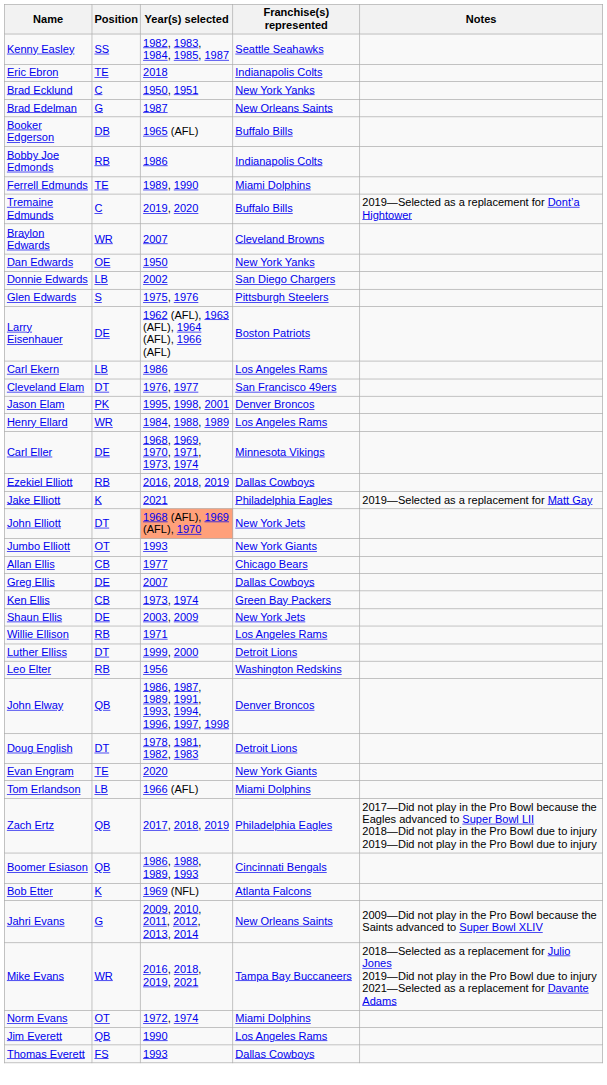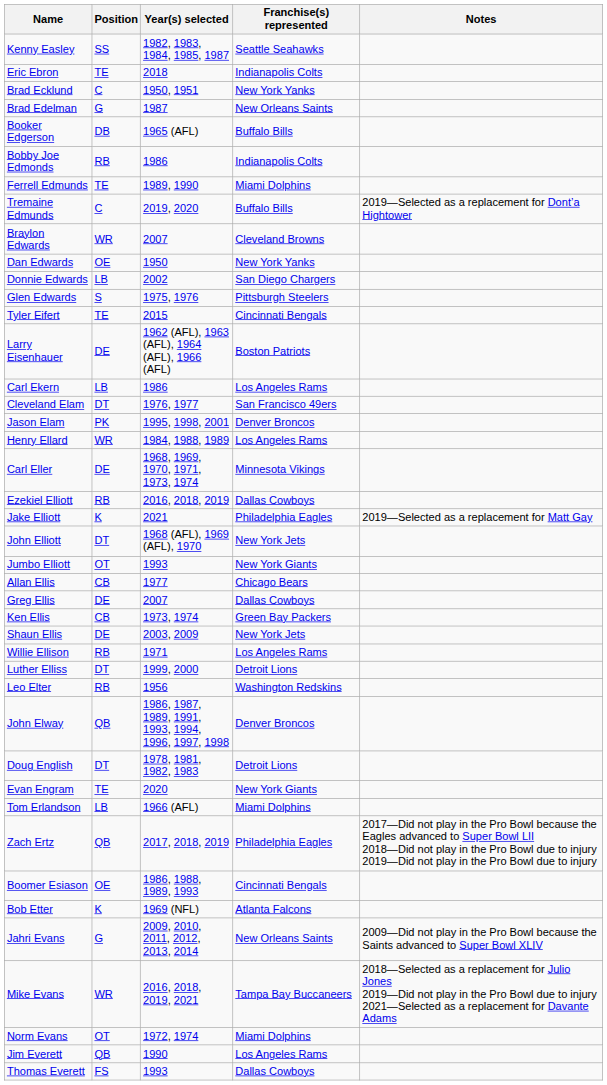 <table class="wikitable">
 <tr>
 <th bgcolor="#DDDDFF" width="15%">Name</th>
 <th bgcolor="#DDDDFF" width="4%">Position</th>
 <th bgcolor="#DDDDFF" width="16%">Year(s) selected</th>
 <th bgcolor="#DDDDFF" width="22%">Franchise(s) represented</th>
 <th bgcolor="#DDDDFF" width="43%">Notes</th>
 </tr>
 <tr>
 <td><a href='#'>Kenny Easley</a></td>
 <td><a href='#'>SS</a></td>
 <td><a href='#'>1982</a>, <a href='#'>1983</a>, <a href='#'>1984</a>, <a href='#'>1985</a>, <a href='#'>1987</a></td>
 <td><a href='#'>Seattle Seahawks</a></td>
 <td></td>
 </tr>
 <tr>
 <td><a href='#'>Eric Ebron</a></td>
 <td><a href='#'>TE</a></td>
 <td><a href='#'>2018</a></td>
 <td><a href='#'>Indianapolis Colts</a></td>
 <td></td>
 </tr>
 <tr>
 <td><a href='#'>Brad Ecklund</a></td>
 <td><a href='#'>C</a></td>
 <td><a href='#'>1950</a>, <a href='#'>1951</a></td>
 <td><a href='#'>New York Yanks</a></td>
 <td></td>
 </tr>
 <tr>
 <td><a href='#'>Brad Edelman</a></td>
 <td><a href='#'>G</a></td>
 <td><a href='#'>1987</a></td>
 <td><a href='#'>New Orleans Saints</a></td>
 <td></td>
 </tr>
 <tr>
 <td><a href='#'>Booker Edgerson</a></td>
 <td><a href='#'>DB</a></td>
 <td><a href='#'>1965</a> (AFL)</td>
 <td><a href='#'>Buffalo Bills</a></td>
 <td></td>
 </tr>
 <tr>
 <td><a href='#'>Bobby Joe Edmonds</a></td>
 <td><a href='#'>RB</a></td>
 <td><a href='#'>1986</a></td>
 <td><a href='#'>Indianapolis Colts</a></td>
 <td></td>
 </tr>
 <tr>
 <td><a href='#'>Ferrell Edmunds</a></td>
 <td><a href='#'>TE</a></td>
 <td><a href='#'>1989</a>, <a href='#'>1990</a></td>
 <td><a href='#'>Miami Dolphins</a></td>
 <td></td>
 </tr>
 <tr>
 <td><a href='#'>Tremaine Edmunds</a></td>
 <td><a href='#'>C</a></td>
 <td><a href='#'>2019</a>, <a href='#'>2020</a></td>
 <td><a href='#'>Buffalo Bills</a></td>
 <td>2019—Selected as a replacement for <a href='#'>Dont’a Hightower</a></td>
 </tr>
 <tr>
 <td><a href='#'>Braylon Edwards</a></td>
 <td><a href='#'>WR</a></td>
 <td><a href='#'>2007</a></td>
 <td><a href='#'>Cleveland Browns</a></td>
 <td></td>
 </tr>
 <tr>
 <td><a href='#'>Dan Edwards</a></td>
 <td><a href='#'>OE</a></td>
 <td><a href='#'>1950</a></td>
 <td><a href='#'>New York Yanks</a></td>
 <td></td>
 </tr>
 <tr>
 <td><a href='#'>Donnie Edwards</a></td>
 <td><a href='#'>LB</a></td>
 <td><a href='#'>2002</a></td>
 <td><a href='#'>San Diego Chargers</a></td>
 <td></td>
 </tr>
 <tr>
 <td><a href='#'>Glen Edwards</a></td>
 <td><a href='#'>S</a></td>
 <td><a href='#'>1975</a>, <a href='#'>1976</a></td>
 <td><a href='#'>Pittsburgh Steelers</a></td>
 <td></td>
 </tr>
 <tr>
+<td><a href='#'>Tyler Eifert</a></td>
+<td><a href='#'>TE</a></td>
+<td><a href='#'>2015</a></td>
+<td><a href='#'>Cincinnati Bengals</a></td>
+<td></td>
+</tr>
+<tr>
 <td><a href='#'>Larry Eisenhauer</a></td>
 <td><a href='#'>DE</a></td>
 <td><a href='#'>1962</a> (AFL), <a href='#'>1963</a> (AFL), <a href='#'>1964</a> (AFL), <a href='#'>1966</a> (AFL)</td>
 <td><a href='#'>Boston Patriots</a></td>
 <td></td>
 </tr>
 <tr>
 <td><a href='#'>Carl Ekern</a></td>
 <td><a href='#'>LB</a></td>
 <td><a href='#'>1986</a></td>
 <td><a href='#'>Los Angeles Rams</a></td>
 <td></td>
 </tr>
 <tr>
 <td><a href='#'>Cleveland Elam</a></td>
 <td><a href='#'>DT</a></td>
 <td><a href='#'>1976</a>, <a href='#'>1977</a></td>
 <td><a href='#'>San Francisco 49ers</a></td>
 <td></td>
 </tr>
 <tr>
 <td><a href='#'>Jason Elam</a></td>
 <td><a href='#'>PK</a></td>
 <td><a href='#'>1995</a>, <a href='#'>1998</a>, <a href='#'>2001</a></td>
 <td><a href='#'>Denver Broncos</a></td>
 <td></td>
 </tr>
 <tr>
 <td><a href='#'>Henry Ellard</a></td>
 <td><a href='#'>WR</a></td>
 <td><a href='#'>1984</a>, <a href='#'>1988</a>, <a href='#'>1989</a></td>
 <td><a href='#'>Los Angeles Rams</a></td>
 <td></td>
 </tr>
 <tr>
 <td><a href='#'>Carl Eller</a></td>
 <td><a href='#'>DE</a></td>
 <td><a href='#'>1968</a>, <a href='#'>1969</a>, <a href='#'>1970</a>, <a href='#'>1971</a>, <a href='#'>1973</a>, <a href='#'>1974</a></td>
 <td><a href='#'>Minnesota Vikings</a></td>
 <td></td>
 </tr>
 <tr>
 <td><a href='#'>Ezekiel Elliott</a></td>
 <td><a href='#'>RB</a></td>
 <td><a href='#'>2016</a>, <a href='#'>2018</a>, <a href='#'>2019</a></td>
 <td><a href='#'>Dallas Cowboys</a></td>
 <td></td>
 </tr>
 <tr>
 <td><a href='#'>Jake Elliott</a></td>
 <td><a href='#'>K</a></td>
 <td><a href='#'>2021</a></td>
 <td><a href='#'>Philadelphia Eagles</a></td>
 <td>2019—Selected as a replacement for <a href='#'>Matt Gay</a></td>
 </tr>
 <tr>
 <td><a href='#'>John Elliott</a></td>
 <td><a href='#'>DT</a></td>
-<td style="background: lightsalmon;"><a href='#'>1968</a> (AFL), <a href='#'>1969</a> (AFL), <a href='#'>1970</a></td>
+<td><a href='#'>1968</a> (AFL), <a href='#'>1969</a> (AFL), <a href='#'>1970</a></td>
 <td><a href='#'>New York Jets</a></td>
 <td></td>
 </tr>
 <tr>
 <td><a href='#'>Jumbo Elliott</a></td>
 <td><a href='#'>OT</a></td>
 <td><a href='#'>1993</a></td>
 <td><a href='#'>New York Giants</a></td>
 <td></td>
 </tr>
 <tr>
 <td><a href='#'>Allan Ellis</a></td>
 <td><a href='#'>CB</a></td>
 <td><a href='#'>1977</a></td>
 <td><a href='#'>Chicago Bears</a></td>
 <td></td>
 </tr>
 <tr>
 <td><a href='#'>Greg Ellis</a></td>
 <td><a href='#'>DE</a></td>
 <td><a href='#'>2007</a></td>
 <td><a href='#'>Dallas Cowboys</a></td>
 <td></td>
 </tr>
 <tr>
 <td><a href='#'>Ken Ellis</a></td>
 <td><a href='#'>CB</a></td>
 <td><a href='#'>1973</a>, <a href='#'>1974</a></td>
 <td><a href='#'>Green Bay Packers</a></td>
 <td></td>
 </tr>
 <tr>
 <td><a href='#'>Shaun Ellis</a></td>
 <td><a href='#'>DE</a></td>
 <td><a href='#'>2003</a>, <a href='#'>2009</a></td>
 <td><a href='#'>New York Jets</a></td>
 <td></td>
 </tr>
 <tr>
 <td><a href='#'>Willie Ellison</a></td>
 <td><a href='#'>RB</a></td>
 <td><a href='#'>1971</a></td>
 <td><a href='#'>Los Angeles Rams</a></td>
 <td></td>
 </tr>
 <tr>
 <td><a href='#'>Luther Elliss</a></td>
 <td><a href='#'>DT</a></td>
 <td><a href='#'>1999</a>, <a href='#'>2000</a></td>
 <td><a href='#'>Detroit Lions</a></td>
 <td></td>
 </tr>
 <tr>
 <td><a href='#'>Leo Elter</a></td>
 <td><a href='#'>RB</a></td>
 <td><a href='#'>1956</a></td>
 <td><a href='#'>Washington Redskins</a></td>
 <td></td>
 </tr>
 <tr>
 <td><a href='#'>John Elway</a></td>
 <td><a href='#'>QB</a></td>
 <td><a href='#'>1986</a>, <a href='#'>1987</a>, <a href='#'>1989</a>, <a href='#'>1991</a>, <a href='#'>1993</a>, <a href='#'>1994</a>, <a href='#'>1996</a>, <a href='#'>1997</a>, <a href='#'>1998</a></td>
 <td><a href='#'>Denver Broncos</a></td>
 <td></td>
 </tr>
 <tr>
 <td><a href='#'>Doug English</a></td>
 <td><a href='#'>DT</a></td>
 <td><a href='#'>1978</a>, <a href='#'>1981</a>, <a href='#'>1982</a>, <a href='#'>1983</a></td>
 <td><a href='#'>Detroit Lions</a></td>
 <td></td>
 </tr>
 <tr>
 <td><a href='#'>Evan Engram</a></td>
 <td><a href='#'>TE</a></td>
 <td><a href='#'>2020</a></td>
 <td><a href='#'>New York Giants</a></td>
 <td></td>
 </tr>
 <tr>
 <td><a href='#'>Tom Erlandson</a></td>
 <td><a href='#'>LB</a></td>
 <td><a href='#'>1966</a> (AFL)</td>
 <td><a href='#'>Miami Dolphins</a></td>
 <td></td>
 </tr>
 <tr>
 <td><a href='#'>Zach Ertz</a></td>
 <td><a href='#'>QB</a></td>
 <td><a href='#'>2017</a>, <a href='#'>2018</a>, <a href='#'>2019</a></td>
 <td><a href='#'>Philadelphia Eagles</a></td>
 <td>2017—Did not play in the Pro Bowl because the Eagles advanced to <a href='#'>Super Bowl LII</a> <br>2018—Did not play in the Pro Bowl due to injury <br>2019—Did not play in the Pro Bowl due to injury</td>
 </tr>
 <tr>
 <td><a href='#'>Boomer Esiason</a></td>
-<td><a href='#'>QB</a></td>
+<td><a href='#'>OE</a></td>
 <td><a href='#'>1986</a>, <a href='#'>1988</a>, <a href='#'>1989</a>, <a href='#'>1993</a></td>
 <td><a href='#'>Cincinnati Bengals</a></td>
 <td></td>
 </tr>
 <tr>
 <td><a href='#'>Bob Etter</a></td>
 <td><a href='#'>K</a></td>
 <td><a href='#'>1969</a> (NFL)</td>
 <td><a href='#'>Atlanta Falcons</a></td>
 <td></td>
 </tr>
 <tr>
 <td><a href='#'>Jahri Evans</a></td>
 <td><a href='#'>G</a></td>
 <td><a href='#'>2009</a>, <a href='#'>2010</a>, <a href='#'>2011</a>, <a href='#'>2012</a>, <a href='#'>2013</a>, <a href='#'>2014</a></td>
 <td><a href='#'>New Orleans Saints</a></td>
 <td>2009—Did not play in the Pro Bowl because the Saints advanced to <a href='#'>Super Bowl XLIV</a></td>
 </tr>
 <tr>
 <td><a href='#'>Mike Evans</a></td>
 <td><a href='#'>WR</a></td>
 <td><a href='#'>2016</a>, <a href='#'>2018</a>, <a href='#'>2019</a>, <a href='#'>2021</a></td>
 <td><a href='#'>Tampa Bay Buccaneers</a></td>
 <td>2018—Selected as a replacement for <a href='#'>Julio Jones</a> <br>2019—Did not play in the Pro Bowl due to injury <br>2021—Selected as a replacement for <a href='#'>Davante Adams</a></td>
 </tr>
 <tr>
 <td><a href='#'>Norm Evans</a></td>
 <td><a href='#'>OT</a></td>
 <td><a href='#'>1972</a>, <a href='#'>1974</a></td>
 <td><a href='#'>Miami Dolphins</a></td>
 <td></td>
 </tr>
 <tr>
 <td><a href='#'>Jim Everett</a></td>
 <td><a href='#'>QB</a></td>
 <td><a href='#'>1990</a></td>
 <td><a href='#'>Los Angeles Rams</a></td>
 <td></td>
 </tr>
 <tr>
 <td><a href='#'>Thomas Everett</a></td>
 <td><a href='#'>FS</a></td>
 <td><a href='#'>1993</a></td>
 <td><a href='#'>Dallas Cowboys</a></td>
 <td></td>
 </tr>
 </table>
